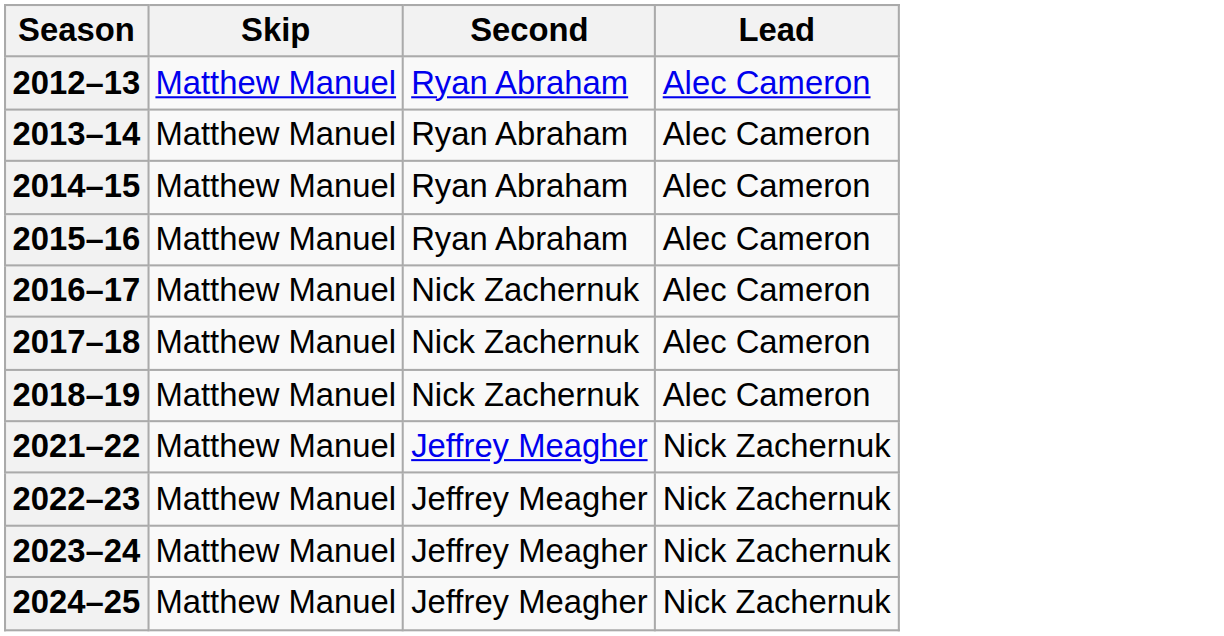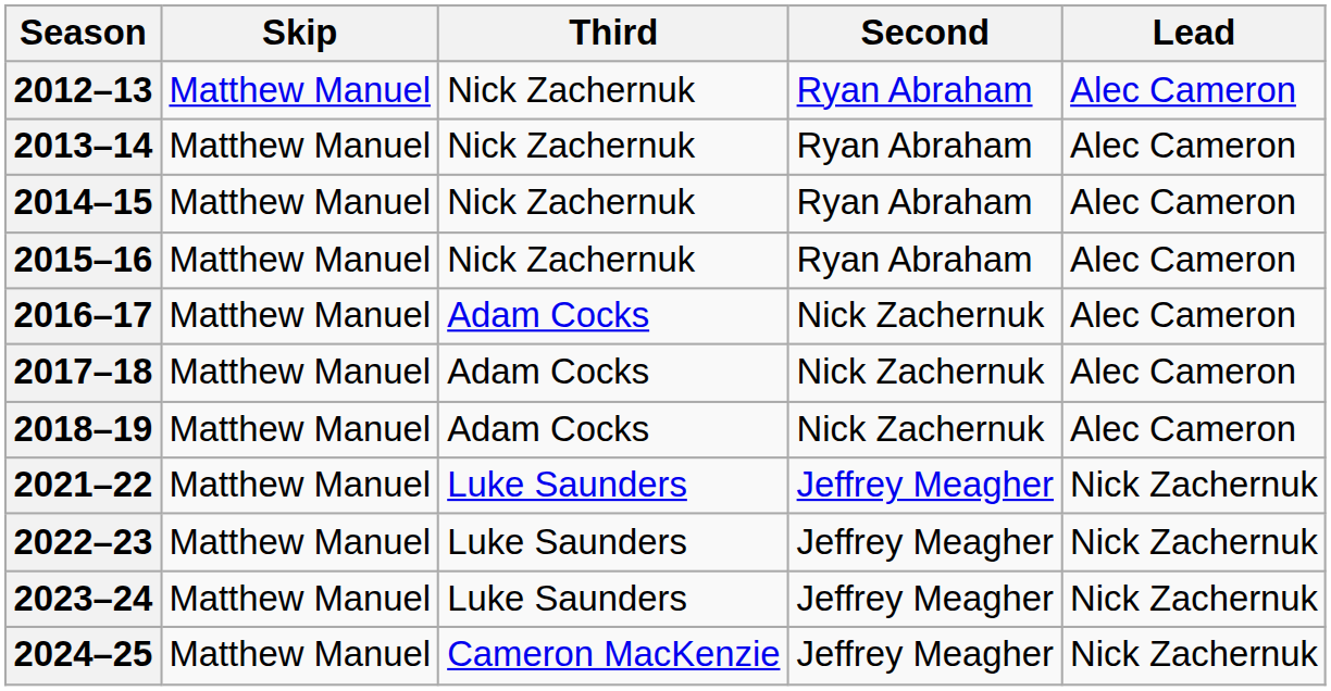 <table class="wikitable">
 <tr>
 <th scope="col">Season</th>
 <th scope="col">Skip</th>
+<th scope="col">Third</th>
 <th scope="col">Second</th>
 <th scope="col">Lead</th>
 </tr>
 <tr>
 <th scope="row">2012–13</th>
 <td><a href='#'>Matthew Manuel</a></td>
+<td>Nick Zachernuk</td>
 <td><a href='#'>Ryan Abraham</a></td>
 <td><a href='#'>Alec Cameron</a></td>
 </tr>
 <tr>
 <th scope="row">2013–14</th>
 <td>Matthew Manuel</td>
+<td>Nick Zachernuk</td>
 <td>Ryan Abraham</td>
 <td>Alec Cameron</td>
 </tr>
 <tr>
 <th scope="row">2014–15</th>
 <td>Matthew Manuel</td>
+<td>Nick Zachernuk</td>
 <td>Ryan Abraham</td>
 <td>Alec Cameron</td>
 </tr>
 <tr>
 <th scope="row">2015–16</th>
 <td>Matthew Manuel</td>
+<td>Nick Zachernuk</td>
 <td>Ryan Abraham</td>
 <td>Alec Cameron</td>
 </tr>
 <tr>
 <th scope="row">2016–17</th>
 <td>Matthew Manuel</td>
+<td><a href='#'>Adam Cocks</a></td>
 <td>Nick Zachernuk</td>
 <td>Alec Cameron</td>
 </tr>
 <tr>
 <th scope="row">2017–18</th>
 <td>Matthew Manuel</td>
+<td>Adam Cocks</td>
 <td>Nick Zachernuk</td>
 <td>Alec Cameron</td>
 </tr>
 <tr>
 <th scope="row">2018–19</th>
 <td>Matthew Manuel</td>
+<td>Adam Cocks</td>
 <td>Nick Zachernuk</td>
 <td>Alec Cameron</td>
 </tr>
 <tr>
 <th scope="row">2021–22</th>
 <td>Matthew Manuel</td>
+<td><a href='#'>Luke Saunders</a></td>
 <td><a href='#'>Jeffrey Meagher</a></td>
 <td>Nick Zachernuk</td>
 </tr>
 <tr>
 <th scope="row">2022–23</th>
 <td>Matthew Manuel</td>
+<td>Luke Saunders</td>
 <td>Jeffrey Meagher</td>
 <td>Nick Zachernuk</td>
 </tr>
 <tr>
 <th scope="row">2023–24</th>
 <td>Matthew Manuel</td>
+<td>Luke Saunders</td>
 <td>Jeffrey Meagher</td>
 <td>Nick Zachernuk</td>
 </tr>
 <tr>
 <th scope="row">2024–25</th>
 <td>Matthew Manuel</td>
+<td><a href='#'>Cameron MacKenzie</a></td>
 <td>Jeffrey Meagher</td>
 <td>Nick Zachernuk</td>
 </tr>
 </table>
